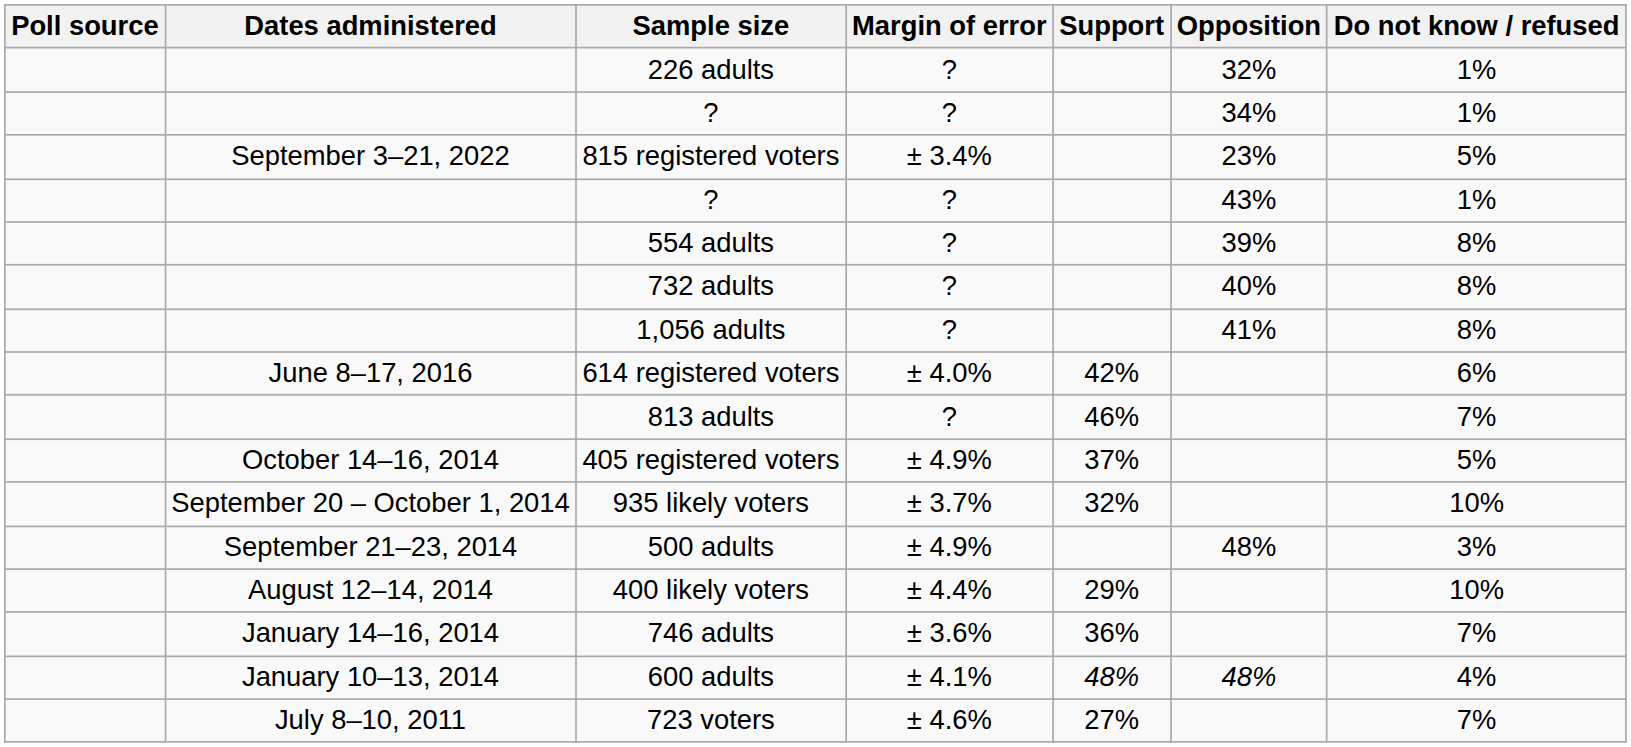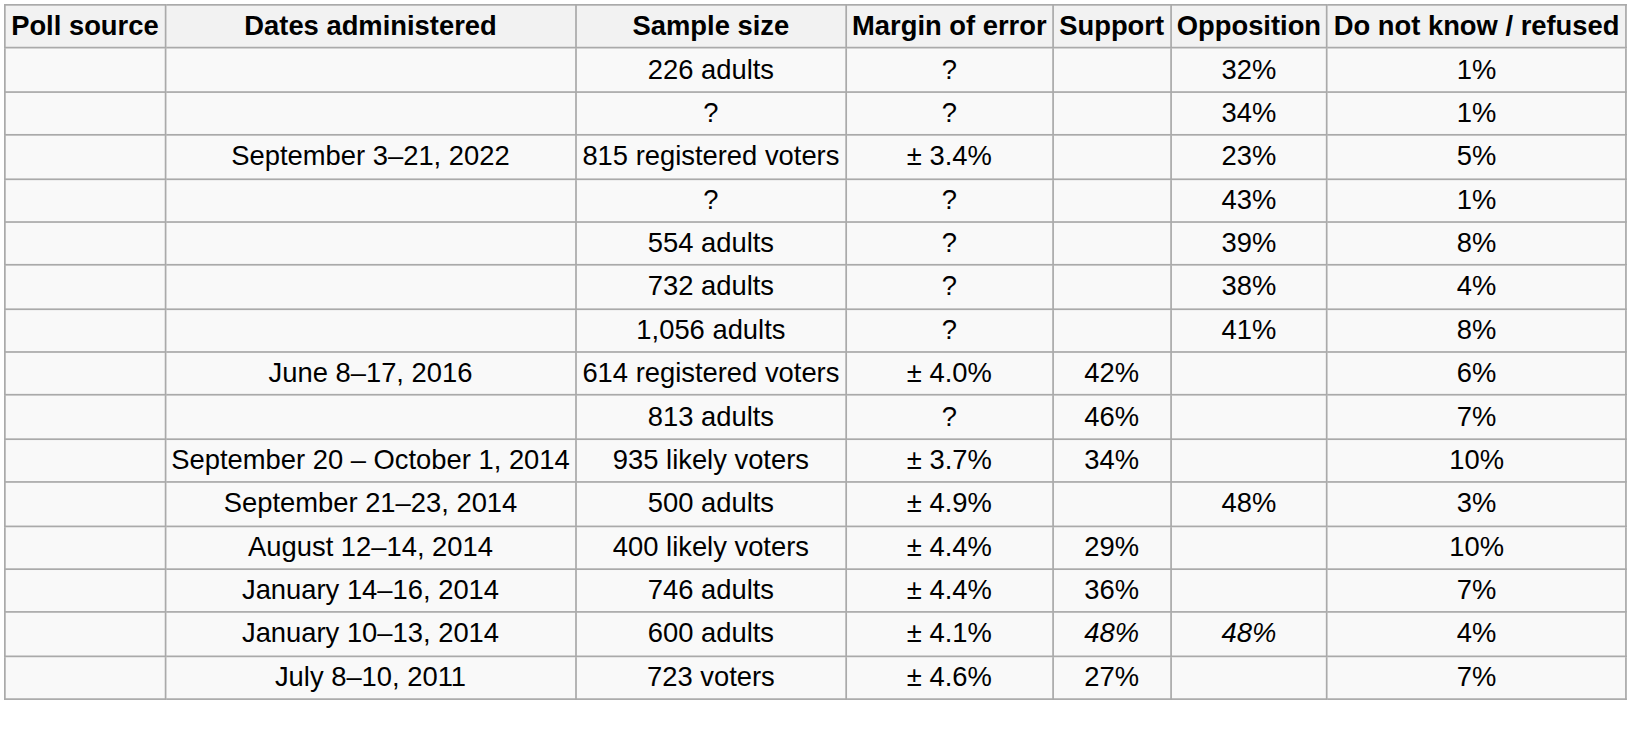 <table class="wikitable" style="text-align: center">
 <tr>
 <th>Poll source</th>
 <th>Dates administered</th>
 <th>Sample size</th>
 <th>Margin of error</th>
 <th>Support</th>
 <th>Opposition</th>
 <th>Do not know / refused</th>
 </tr>
 <tr>
 <td></td>
 <td></td>
 <td>226 adults</td>
 <td>?</td>
 <td></td>
 <td>32%</td>
 <td>1%</td>
 </tr>
 <tr>
 <td></td>
 <td></td>
 <td>?</td>
 <td>?</td>
 <td></td>
 <td>34%</td>
 <td>1%</td>
 </tr>
 <tr>
 <td></td>
 <td>September 3–21, 2022</td>
 <td>815 registered voters</td>
 <td>± 3.4%</td>
 <td></td>
 <td>23%</td>
 <td>5%</td>
 </tr>
 <tr>
 <td></td>
 <td></td>
 <td>?</td>
 <td>?</td>
 <td></td>
 <td>43%</td>
 <td>1%</td>
 </tr>
 <tr>
 <td></td>
 <td></td>
 <td>554 adults</td>
 <td>?</td>
 <td></td>
 <td>39%</td>
 <td>8%</td>
 </tr>
 <tr>
 <td></td>
 <td></td>
 <td>732 adults</td>
 <td>?</td>
 <td></td>
-<td>40%</td>
-<td>8%</td>
+<td>38%</td>
+<td>4%</td>
 </tr>
 <tr>
 <td></td>
 <td></td>
 <td>1,056 adults</td>
 <td>?</td>
 <td></td>
 <td>41%</td>
 <td>8%</td>
 </tr>
 <tr>
 <td></td>
 <td>June 8–17, 2016</td>
 <td>614 registered voters</td>
 <td>± 4.0%</td>
 <td>42%</td>
 <td></td>
 <td>6%</td>
 </tr>
 <tr>
 <td></td>
 <td></td>
 <td>813 adults</td>
 <td>?</td>
 <td>46%</td>
 <td></td>
 <td>7%</td>
 </tr>
 <tr>
 <td></td>
-<td>October 14–16, 2014</td>
-<td>405 registered voters</td>
-<td>± 4.9%</td>
-<td>37%</td>
-<td></td>
-<td>5%</td>
-</tr>
-<tr>
-<td></td>
 <td>September 20 – October 1, 2014</td>
 <td>935 likely voters</td>
 <td>± 3.7%</td>
-<td>32%</td>
+<td>34%</td>
 <td></td>
 <td>10%</td>
 </tr>
 <tr>
 <td></td>
 <td>September 21–23, 2014</td>
 <td>500 adults</td>
 <td>± 4.9%</td>
 <td></td>
 <td>48%</td>
 <td>3%</td>
 </tr>
 <tr>
 <td></td>
 <td>August 12–14, 2014</td>
 <td>400 likely voters</td>
 <td>± 4.4%</td>
 <td>29%</td>
 <td></td>
 <td>10%</td>
 </tr>
 <tr>
 <td></td>
 <td>January 14–16, 2014</td>
 <td>746 adults</td>
-<td>± 3.6%</td>
+<td>± 4.4%</td>
 <td>36%</td>
 <td></td>
 <td>7%</td>
 </tr>
 <tr>
 <td></td>
 <td>January 10–13, 2014</td>
 <td>600 adults</td>
 <td>± 4.1%</td>
 <td><em>48%</em></td>
 <td><em>48%</em></td>
 <td>4%</td>
 </tr>
 <tr>
 <td></td>
 <td>July 8–10, 2011</td>
 <td>723 voters</td>
 <td>± 4.6%</td>
 <td>27%</td>
 <td></td>
 <td>7%</td>
 </tr>
 </table>
